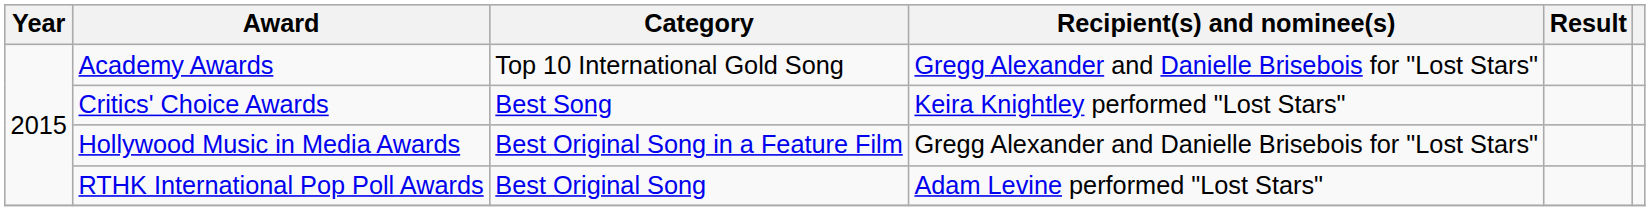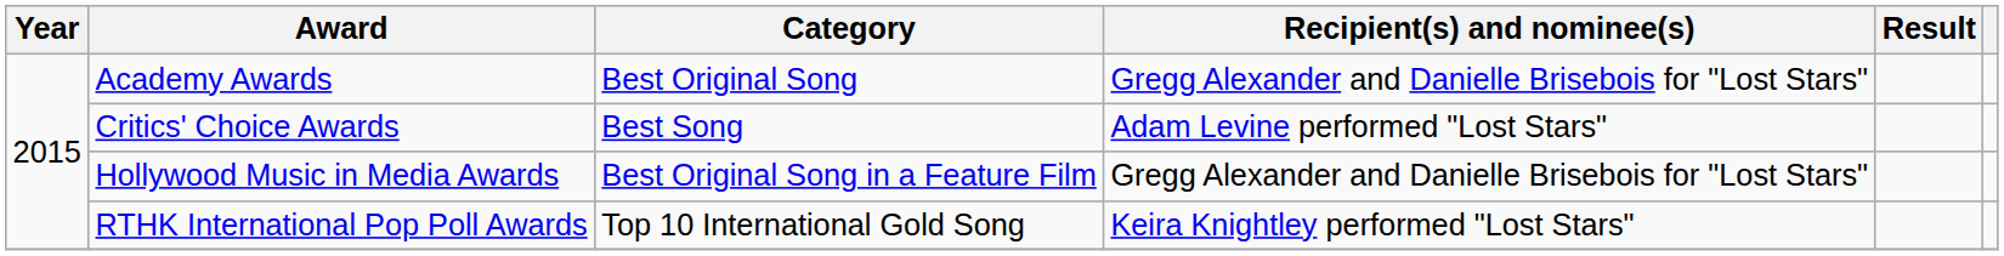 <table class="wikitable sortable">
 <tr>
 <th>Year</th>
 <th>Award</th>
 <th>Category</th>
 <th>Recipient(s) and nominee(s)</th>
 <th>Result</th>
 <th scope="col"></th>
 </tr>
 <tr>
 <td rowspan="4">2015</td>
 <td><a href='#'>Academy Awards</a></td>
-<td>Top 10 International Gold Song</td>
+<td><a href='#'>Best Original Song</a></td>
 <td><a href='#'>Gregg Alexander</a> and <a href='#'>Danielle Brisebois</a> for "Lost Stars"</td>
 <td></td>
 <td style="text-align:center;"></td>
 </tr>
 <tr>
 <td><a href='#'>Critics' Choice Awards</a></td>
 <td><a href='#'>Best Song</a></td>
-<td><a href='#'>Keira Knightley</a> performed "Lost Stars"</td>
+<td><a href='#'>Adam Levine</a> performed "Lost Stars"</td>
 <td></td>
 <td style="text-align:center;"></td>
 </tr>
 <tr>
 <td><a href='#'>Hollywood Music in Media Awards</a></td>
 <td><a href='#'>Best Original Song in a Feature Film</a></td>
 <td>Gregg Alexander and Danielle Brisebois for "Lost Stars"</td>
 <td></td>
 <td style="text-align:center;"></td>
 </tr>
 <tr>
 <td><a href='#'>RTHK International Pop Poll Awards</a></td>
-<td><a href='#'>Best Original Song</a></td>
-<td><a href='#'>Adam Levine</a> performed "Lost Stars"</td>
+<td>Top 10 International Gold Song</td>
+<td><a href='#'>Keira Knightley</a> performed "Lost Stars"</td>
 <td></td>
 <td style="text-align:center;"></td>
 </tr>
 <tr>
 </tr>
 </table>
